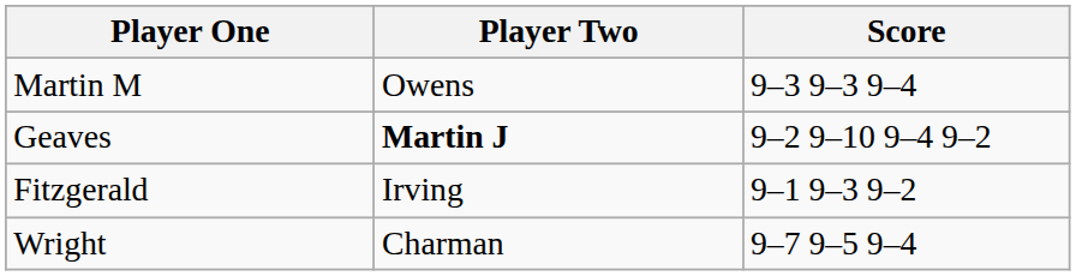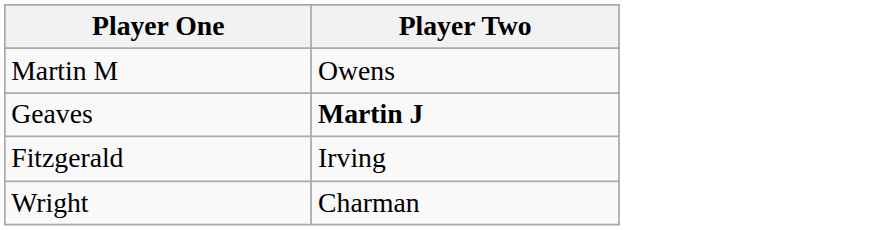 <table class="wikitable">
 <tr>
 <th width=170>Player One</th>
 <th width=170>Player Two</th>
-<th width=150>Score</th>
 </tr>
 <tr>
 <td> Martin M</td>
 <td> Owens</td>
-<td>9–3 9–3 9–4</td>
 </tr>
 <tr>
 <td> Geaves</td>
 <td><strong> Martin J</strong></td>
-<td>9–2 9–10 9–4 9–2</td>
 </tr>
 <tr>
 <td> Fitzgerald</td>
 <td> Irving</td>
-<td>9–1 9–3 9–2</td>
 </tr>
 <tr>
 <td> Wright</td>
 <td> Charman</td>
-<td>9–7 9–5 9–4</td>
 </tr>
 </table>
